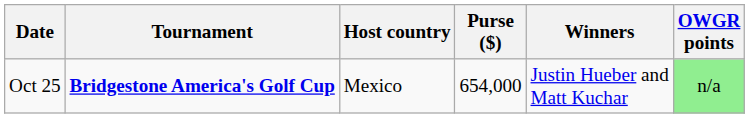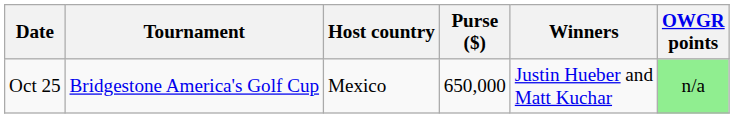 <table class="wikitable" style="font-size:95%;">
 <tr>
 <th>Date</th>
 <th>Tournament</th>
 <th>Host country</th>
 <th>Purse<br>($)</th>
 <th>Winners</th>
 <th><a href='#'>OWGR</a><br>points</th>
 </tr>
 <tr>
 <td>Oct 25</td>
-<td><strong><a href='#'>Bridgestone America's Golf Cup</a></strong></td>
+<td><a href='#'>Bridgestone America's Golf Cup</a></td>
 <td>Mexico</td>
-<td align=right>654,000</td>
+<td align=right>650,000</td>
 <td> <a href='#'>Justin Hueber</a> and<br> <a href='#'>Matt Kuchar</a></td>
 <td align=center style="background: lightgreen;">n/a</td>
 </tr>
 </table>
